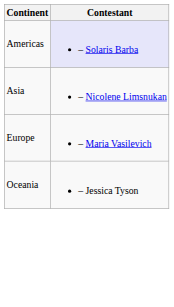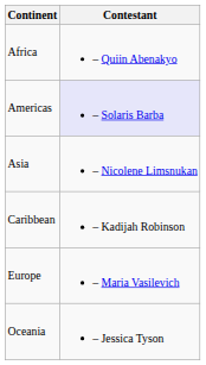 <table class="wikitable sortable" style="font-size:95%;">
 <tr>
 <th>Continent</th>
 <th>Contestant</th>
+</tr>
+<tr>
+<td>Africa</td>
+<td><br><ul><li> – <a href='#'>Quiin Abenakyo</a></li></ul></td>
 </tr>
 <tr>
 <td>Americas</td>
 <td style="background: lavender;"><br><ul><li> – <a href='#'>Solaris Barba</a></li></ul></td>
 </tr>
 <tr>
 <td>Asia</td>
 <td><br><ul><li> – <a href='#'>Nicolene Limsnukan</a></li></ul></td>
 </tr>
 <tr>
+<td>Caribbean</td>
+<td><br><ul><li> – Kadijah Robinson</li></ul></td>
+</tr>
+<tr>
 <td>Europe</td>
 <td><br><ul><li> – <a href='#'>Maria Vasilevich</a></li></ul></td>
 </tr>
 <tr>
 <td>Oceania</td>
 <td><br><ul><li> – Jessica Tyson</li></ul></td>
 </tr>
 </table>
